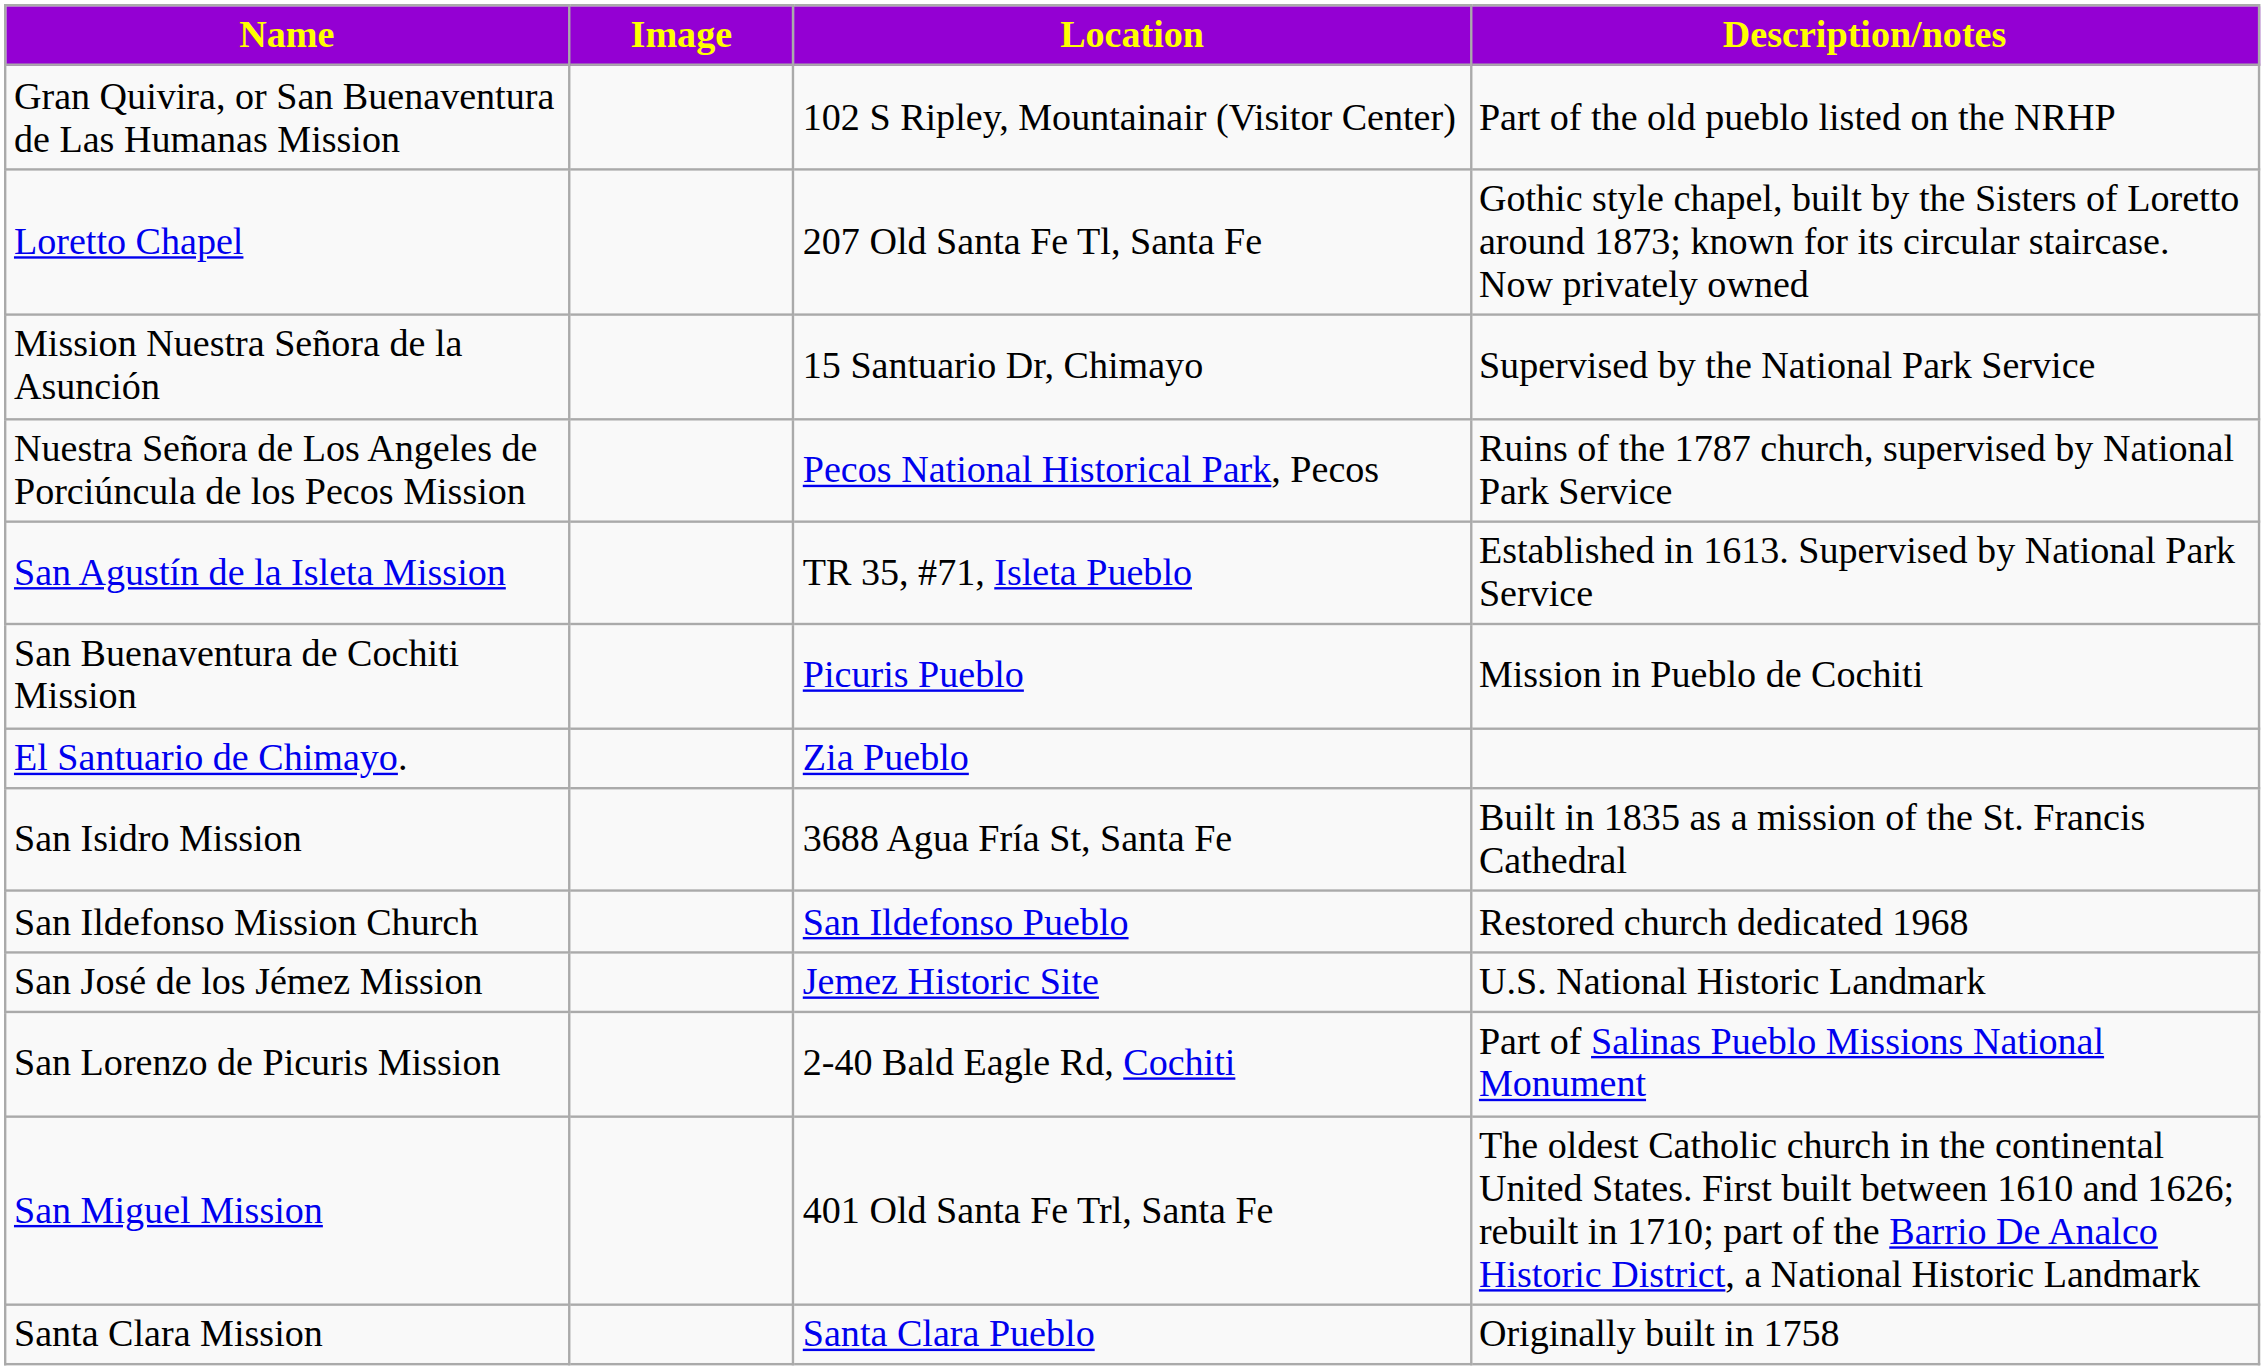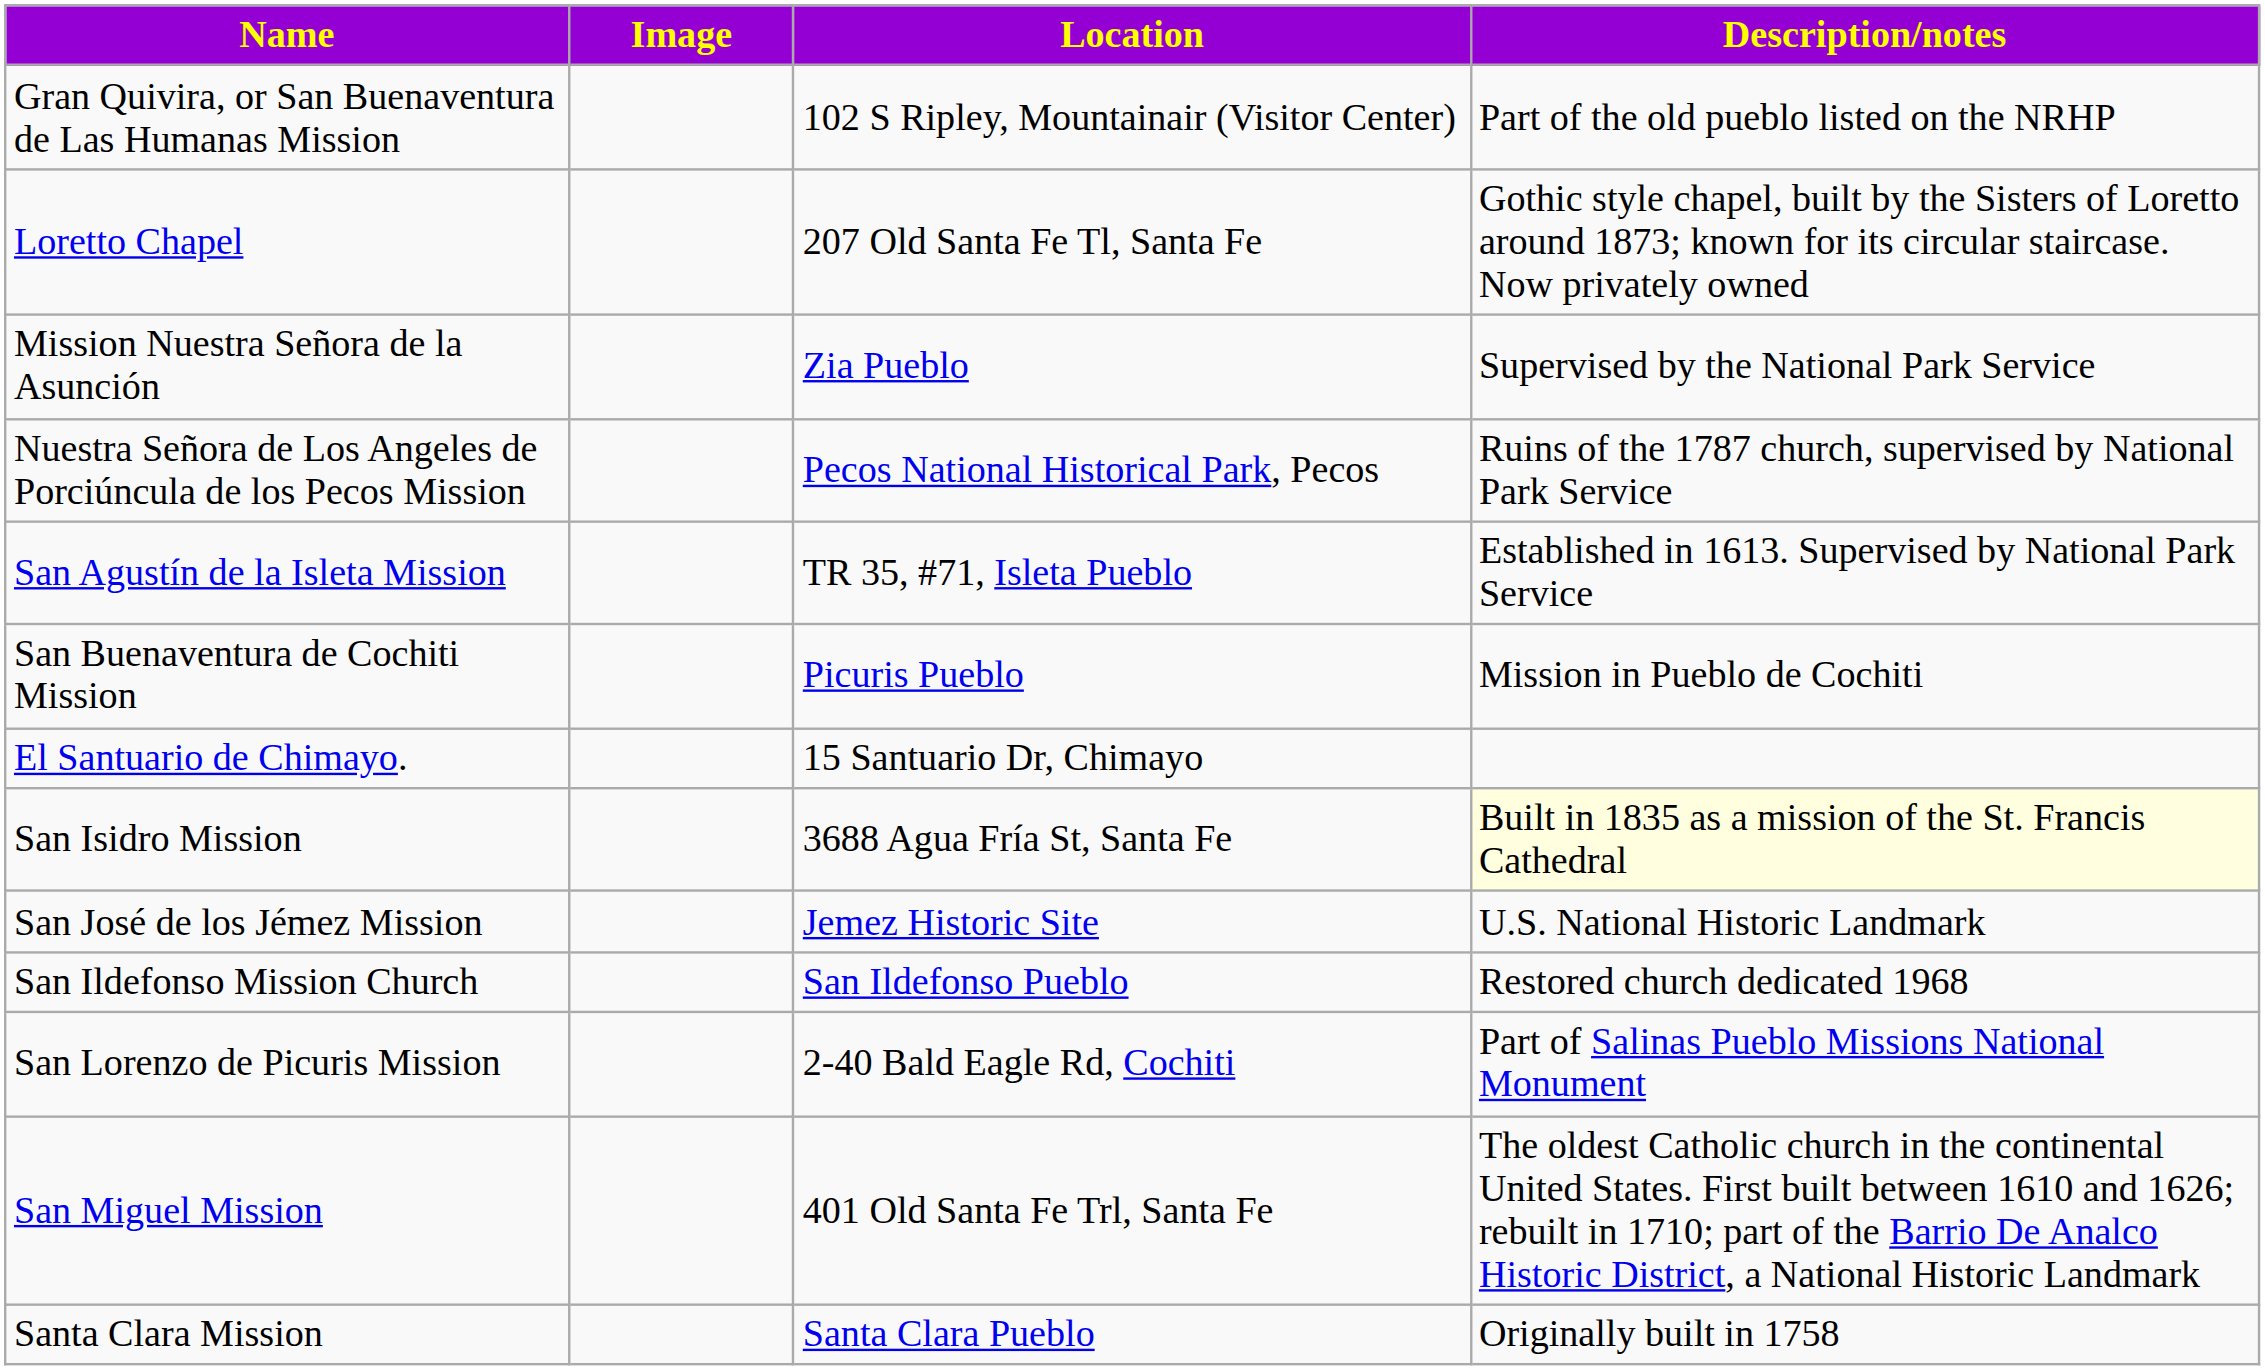 <table class="wikitable sortable" style="width:75%">
 <tr>
 <th style="background:darkviolet; color:yellow;" width="25%"><strong>Name</strong></th>
 <th style="background:darkviolet; color:yellow;" width="10%"><strong>Image</strong></th>
 <th style="background:darkviolet; color:yellow;" width="30%"><strong>Location</strong></th>
 <th style="background:darkviolet; color:yellow;" width="35%"><strong>Description/notes</strong></th>
 </tr>
 <tr>
 <td>Gran Quivira, or San Buenaventura de Las Humanas Mission</td>
 <td></td>
 <td>102 S Ripley, Mountainair (Visitor Center)</td>
 <td>Part of the old pueblo listed on the NRHP</td>
 </tr>
 <tr>
 <td><a href='#'>Loretto Chapel</a></td>
 <td></td>
 <td>207 Old Santa Fe Tl, Santa Fe</td>
 <td>Gothic style chapel, built by the Sisters of Loretto around 1873; known for its circular staircase. Now privately owned</td>
 </tr>
 <tr>
 <td>Mission Nuestra Señora de la Asunción</td>
 <td></td>
-<td>15 Santuario Dr, Chimayo</td>
+<td><a href='#'>Zia Pueblo</a></td>
 <td>Supervised by the National Park Service</td>
 </tr>
 <tr>
 <td>Nuestra Señora de Los Angeles de Porciúncula de los Pecos Mission</td>
 <td></td>
 <td><a href='#'>Pecos National Historical Park</a>, Pecos</td>
 <td>Ruins of the 1787 church, supervised by National Park Service</td>
 </tr>
 <tr>
 <td><a href='#'>San Agustín de la Isleta Mission</a></td>
 <td></td>
 <td>TR 35, #71, <a href='#'>Isleta Pueblo</a></td>
 <td>Established in 1613. Supervised by National Park Service</td>
 </tr>
 <tr>
 <td>San Buenaventura de Cochiti Mission</td>
 <td></td>
 <td><a href='#'>Picuris Pueblo</a></td>
 <td>Mission in Pueblo de Cochiti</td>
 </tr>
 <tr>
 <td><a href='#'>El Santuario de Chimayo</a>.</td>
 <td></td>
-<td><a href='#'>Zia Pueblo</a></td>
+<td>15 Santuario Dr, Chimayo</td>
 <td></td>
 </tr>
 <tr>
 <td>San Isidro Mission</td>
 <td></td>
 <td>3688 Agua Fría St, Santa Fe</td>
-<td>Built in 1835 as a mission of the St. Francis Cathedral</td>
+<td style="background: lightyellow;">Built in 1835 as a mission of the St. Francis Cathedral</td>
+</tr>
+<tr>
+<td>San José de los Jémez Mission</td>
+<td></td>
+<td><a href='#'>Jemez Historic Site</a></td>
+<td>U.S. National Historic Landmark</td>
 </tr>
 <tr>
 <td>San Ildefonso Mission Church</td>
 <td></td>
 <td><a href='#'>San Ildefonso Pueblo</a></td>
 <td>Restored church dedicated 1968</td>
-</tr>
-<tr>
-<td>San José de los Jémez Mission</td>
-<td></td>
-<td><a href='#'>Jemez Historic Site</a></td>
-<td>U.S. National Historic Landmark</td>
 </tr>
 <tr>
 <td>San Lorenzo de Picuris Mission</td>
 <td></td>
 <td>2-40 Bald Eagle Rd, <a href='#'>Cochiti</a></td>
 <td>Part of <a href='#'>Salinas Pueblo Missions National Monument</a></td>
 </tr>
 <tr>
 <td><a href='#'>San Miguel Mission</a></td>
 <td></td>
 <td>401 Old Santa Fe Trl, Santa Fe</td>
 <td>The oldest Catholic church in the continental United States. First built between 1610 and 1626; rebuilt in 1710; part of the <a href='#'>Barrio De Analco Historic District</a>, a National Historic Landmark</td>
 </tr>
 <tr>
 <td>Santa Clara Mission</td>
 <td></td>
 <td><a href='#'>Santa Clara Pueblo</a></td>
 <td>Originally built in 1758</td>
 </tr>
 </table>
